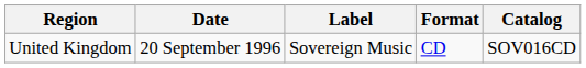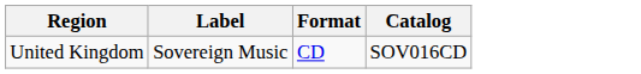 <table class="wikitable">
 <tr>
 <th>Region</th>
-<th>Date</th>
 <th>Label</th>
 <th>Format</th>
 <th>Catalog</th>
 </tr>
 <tr>
 <td>United Kingdom</td>
-<td>20 September 1996</td>
 <td>Sovereign Music</td>
 <td><a href='#'>CD</a></td>
 <td>SOV016CD</td>
 </tr>
 </table>
